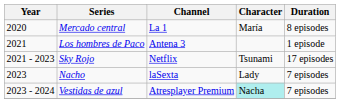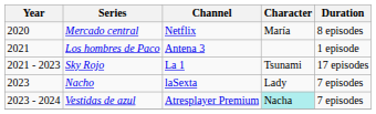 <table class="wikitable">
 <tr>
 <th>Year</th>
 <th>Series</th>
 <th>Channel</th>
 <th>Character</th>
 <th>Duration</th>
 </tr>
 <tr>
 <td>2020</td>
 <td><em><a href='#'>Mercado central</a></em></td>
-<td><a href='#'>La 1</a></td>
+<td><a href='#'>Netflix</a></td>
 <td>María</td>
 <td>8 episodes</td>
 </tr>
 <tr>
 <td>2021</td>
 <td><em><a href='#'>Los hombres de Paco</a></em></td>
 <td><a href='#'>Antena 3</a></td>
 <td></td>
 <td>1 episode</td>
 </tr>
 <tr>
 <td>2021 - 2023</td>
 <td><em><a href='#'>Sky Rojo</a></em></td>
-<td><a href='#'>Netflix</a></td>
+<td><a href='#'>La 1</a></td>
 <td>Tsunami</td>
 <td>17 episodes</td>
 </tr>
 <tr>
 <td>2023</td>
 <td><em><a href='#'>Nacho</a></em></td>
 <td><a href='#'>laSexta</a></td>
 <td>Lady</td>
 <td>7 episodes</td>
 </tr>
 <tr>
 <td>2023 - 2024</td>
 <td><em><a href='#'>Vestidas de azul</a></em></td>
 <td><a href='#'>Atresplayer Premium</a></td>
 <td style="background: paleturquoise;">Nacha</td>
 <td>7 episodes</td>
 </tr>
 <tr>
 </tr>
 </table>
